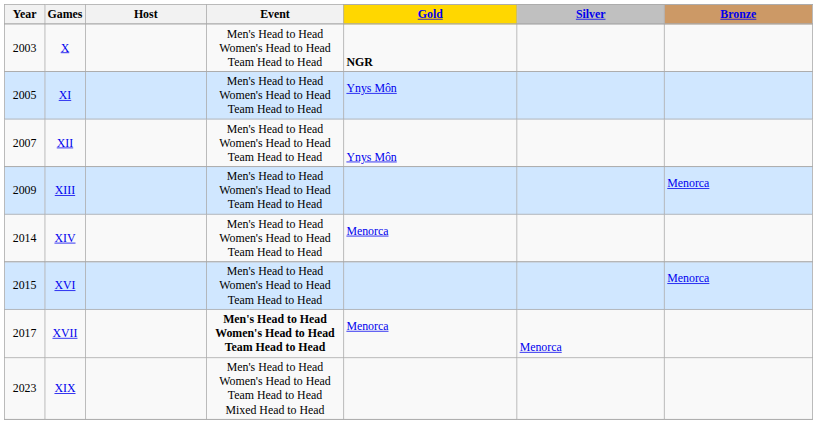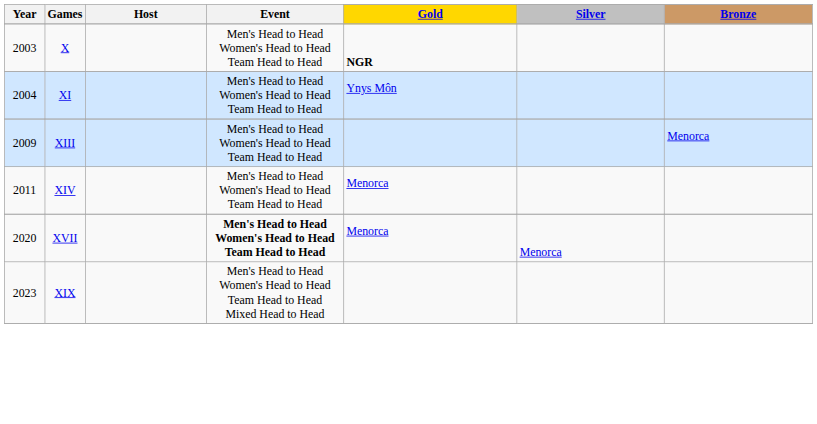 <table class="wikitable" style="text-align: center; font-size:95%;">
 <tr>
 <th rowspan="2" style="width:5%;">Year</th>
 <th rowspan="2" style="width:5%;">Games</th>
 <th rowspan="2" style="width:15%;">Host</th>
 <th rowspan="2" style="width:17%;">Event</th>
 </tr>
 <tr>
 <th style="background-color: gold"><a href='#'>Gold</a></th>
 <th style="background-color: silver"><a href='#'>Silver</a></th>
 <th style="background-color: #CC9966"><a href='#'>Bronze</a></th>
 </tr>
 <tr>
 </tr>
 <tr>
 <td>2003</td>
 <td align=center><a href='#'>X</a></td>
 <td align="left"></td>
 <td>Men's Head to Head <br> Women's Head to Head <br> Team Head to Head</td>
 <td align="left"> <br>  <br>  <strong>NGR</strong></td>
 <td align="left"> <br>  <br> </td>
 <td align="left"> <br>  <br> </td>
 </tr>
 <tr>
 </tr>
 <tr style="text-align:center; background:#d0e7ff;">
-<td>2005</td>
+<td>2004</td>
 <td align=center><a href='#'>XI</a></td>
 <td align="left"></td>
 <td>Men's Head to Head <br> Women's Head to Head <br> Team Head to Head</td>
 <td align="left"> <a href='#'>Ynys Môn</a> <br>  <br> </td>
-<td align="left"> <br>  <br> </td>
-<td align="left"> <br>  <br> </td>
-</tr>
-<tr>
-<td>2007</td>
-<td align=center><a href='#'>XII</a></td>
-<td align="left"></td>
-<td>Men's Head to Head <br> Women's Head to Head <br> Team Head to Head</td>
-<td align="left"> <br>  <br>  <a href='#'>Ynys Môn</a></td>
 <td align="left"> <br>  <br> </td>
 <td align="left"> <br>  <br> </td>
 </tr>
 <tr>
 </tr>
 <tr style="text-align:center; background:#d0e7ff;">
 <td>2009</td>
 <td align=center><a href='#'>XIII</a></td>
 <td align="left"></td>
 <td>Men's Head to Head <br> Women's Head to Head <br> Team Head to Head</td>
 <td align="left"> <br>  <br> </td>
 <td align="left"> <br>  <br> </td>
 <td align="left"> <a href='#'>Menorca</a> <br>  <br> </td>
 </tr>
 <tr>
-<td>2014</td>
+<td>2011</td>
 <td align=center><a href='#'>XIV</a></td>
 <td align="left"></td>
 <td>Men's Head to Head <br> Women's Head to Head <br> Team Head to Head</td>
 <td align="left"> <a href='#'>Menorca</a> <br>  <br> </td>
 <td align="left"> <br>  <br> </td>
 <td align="left"> <br>  <br> </td>
 </tr>
 <tr>
 </tr>
-<tr style="text-align:center; background:#d0e7ff;">
-<td>2015</td>
-<td align=center><a href='#'>XVI</a></td>
-<td align="left"></td>
-<td>Men's Head to Head <br> Women's Head to Head <br> Team Head to Head</td>
-<td align="left"> <br>  <br> </td>
-<td align="left"> <br>  <br> </td>
-<td align="left"> <a href='#'>Menorca</a> <br>  <br> </td>
-</tr>
 <tr>
-<td>2017</td>
+<td>2020</td>
 <td align=center><a href='#'>XVII</a></td>
 <td align="left"></td>
 <td><strong>Men's Head to Head <br> Women's Head to Head <br> Team Head to Head</strong></td>
 <td align="left"> <a href='#'>Menorca</a> <br>  <br> </td>
 <td align="left"> <br>  <br>  <a href='#'>Menorca</a></td>
 <td align="left"> <br>  <br> </td>
 </tr>
 <tr>
 <td>2023</td>
 <td align=center><a href='#'>XIX</a></td>
 <td align="left"></td>
 <td>Men's Head to Head <br> Women's Head to Head <br> Team Head to Head <br> Mixed Head to Head</td>
 <td align="left">  <br>  <br>  <br> </td>
 <td align="left"> <br>  <br>  <br> </td>
 <td align="left"> <br>  <br>  <br> </td>
 </tr>
 <tr>
 </tr>
 </table>
